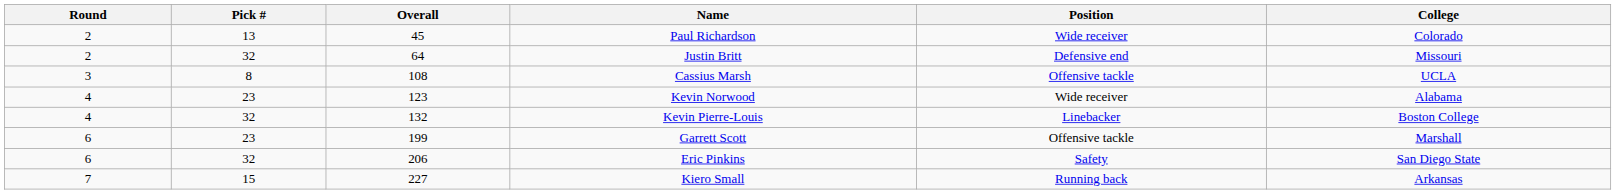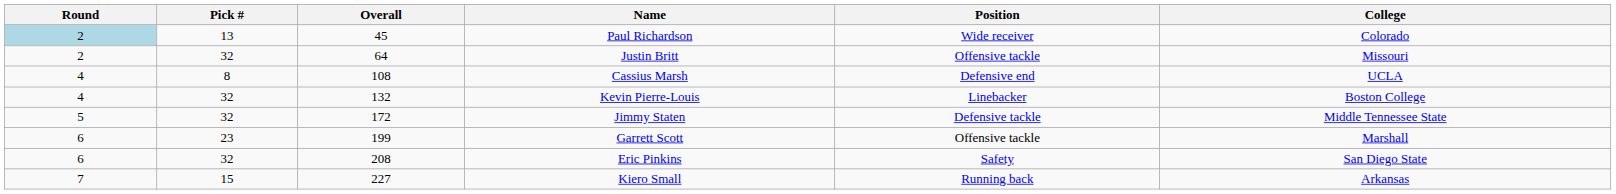 <table class="wikitable sortable sortable" style="width: 100%; text-align:center">
 <tr>
 <th>Round</th>
 <th>Pick #</th>
 <th>Overall</th>
 <th>Name</th>
 <th>Position</th>
 <th>College</th>
 </tr>
 <tr>
-<td>2</td>
+<td style="background: lightblue;">2</td>
 <td>13</td>
 <td>45</td>
 <td><a href='#'>Paul Richardson</a></td>
 <td><a href='#'>Wide receiver</a></td>
 <td><a href='#'>Colorado</a></td>
 </tr>
 <tr>
 <td>2</td>
 <td>32</td>
 <td>64</td>
 <td><a href='#'>Justin Britt</a></td>
-<td><a href='#'>Defensive end</a></td>
+<td><a href='#'>Offensive tackle</a></td>
 <td><a href='#'>Missouri</a></td>
 </tr>
 <tr>
-<td>3</td>
+<td>4</td>
 <td>8</td>
 <td>108</td>
 <td><a href='#'>Cassius Marsh</a></td>
-<td><a href='#'>Offensive tackle</a></td>
+<td><a href='#'>Defensive end</a></td>
 <td><a href='#'>UCLA</a></td>
-</tr>
-<tr>
-<td>4</td>
-<td>23</td>
-<td>123</td>
-<td><a href='#'>Kevin Norwood</a></td>
-<td>Wide receiver</td>
-<td><a href='#'>Alabama</a></td>
 </tr>
 <tr>
 <td>4</td>
 <td>32</td>
 <td>132</td>
 <td><a href='#'>Kevin Pierre-Louis</a></td>
 <td><a href='#'>Linebacker</a></td>
 <td><a href='#'>Boston College</a></td>
+</tr>
+<tr>
+<td>5</td>
+<td>32</td>
+<td>172</td>
+<td><a href='#'>Jimmy Staten</a></td>
+<td><a href='#'>Defensive tackle</a></td>
+<td><a href='#'>Middle Tennessee State</a></td>
 </tr>
 <tr>
 <td>6</td>
 <td>23</td>
 <td>199</td>
 <td><a href='#'>Garrett Scott</a></td>
 <td>Offensive tackle</td>
 <td><a href='#'>Marshall</a></td>
 </tr>
 <tr>
 <td>6</td>
 <td>32</td>
-<td>206</td>
+<td>208</td>
 <td><a href='#'>Eric Pinkins</a></td>
 <td><a href='#'>Safety</a></td>
 <td><a href='#'>San Diego State</a></td>
 </tr>
 <tr>
 <td>7</td>
 <td>15</td>
 <td>227</td>
 <td><a href='#'>Kiero Small</a></td>
 <td><a href='#'>Running back</a></td>
 <td><a href='#'>Arkansas</a></td>
 </tr>
 </table>
